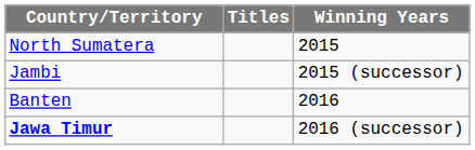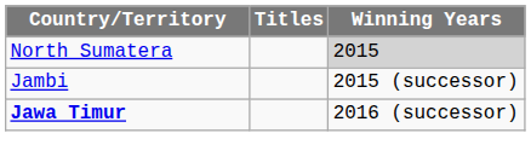 <table class="wikitable sortable" style="font-size: 95%;">
 <tr>
 <th width="150" style="background-color:#787878;color:#FFFFFF;">Country/Territory</th>
 <th width="30" style="background-color:#787878;color:#FFFFFF;">Titles</th>
 <th width="120" style="background-color:#787878;color:#FFFFFF;">Winning Years</th>
 </tr>
 <tr>
 <td><a href='#'>North Sumatera</a></td>
 <td rowspan="1"></td>
-<td>2015</td>
+<td style="background: lightgrey;">2015</td>
 </tr>
 <tr>
 <td><a href='#'>Jambi</a></td>
 <td rowspan="1"></td>
 <td>2015 (successor)</td>
 </tr>
 <tr>
-<td> <a href='#'>Banten</a></td>
-<td rowspan="1"></td>
-<td>2016</td>
-</tr>
-<tr>
 <td> <a href='#'><strong>Jawa Timur</strong></a></td>
 <td rowspan="1"></td>
 <td>2016 (successor)</td>
 </tr>
 </table>
